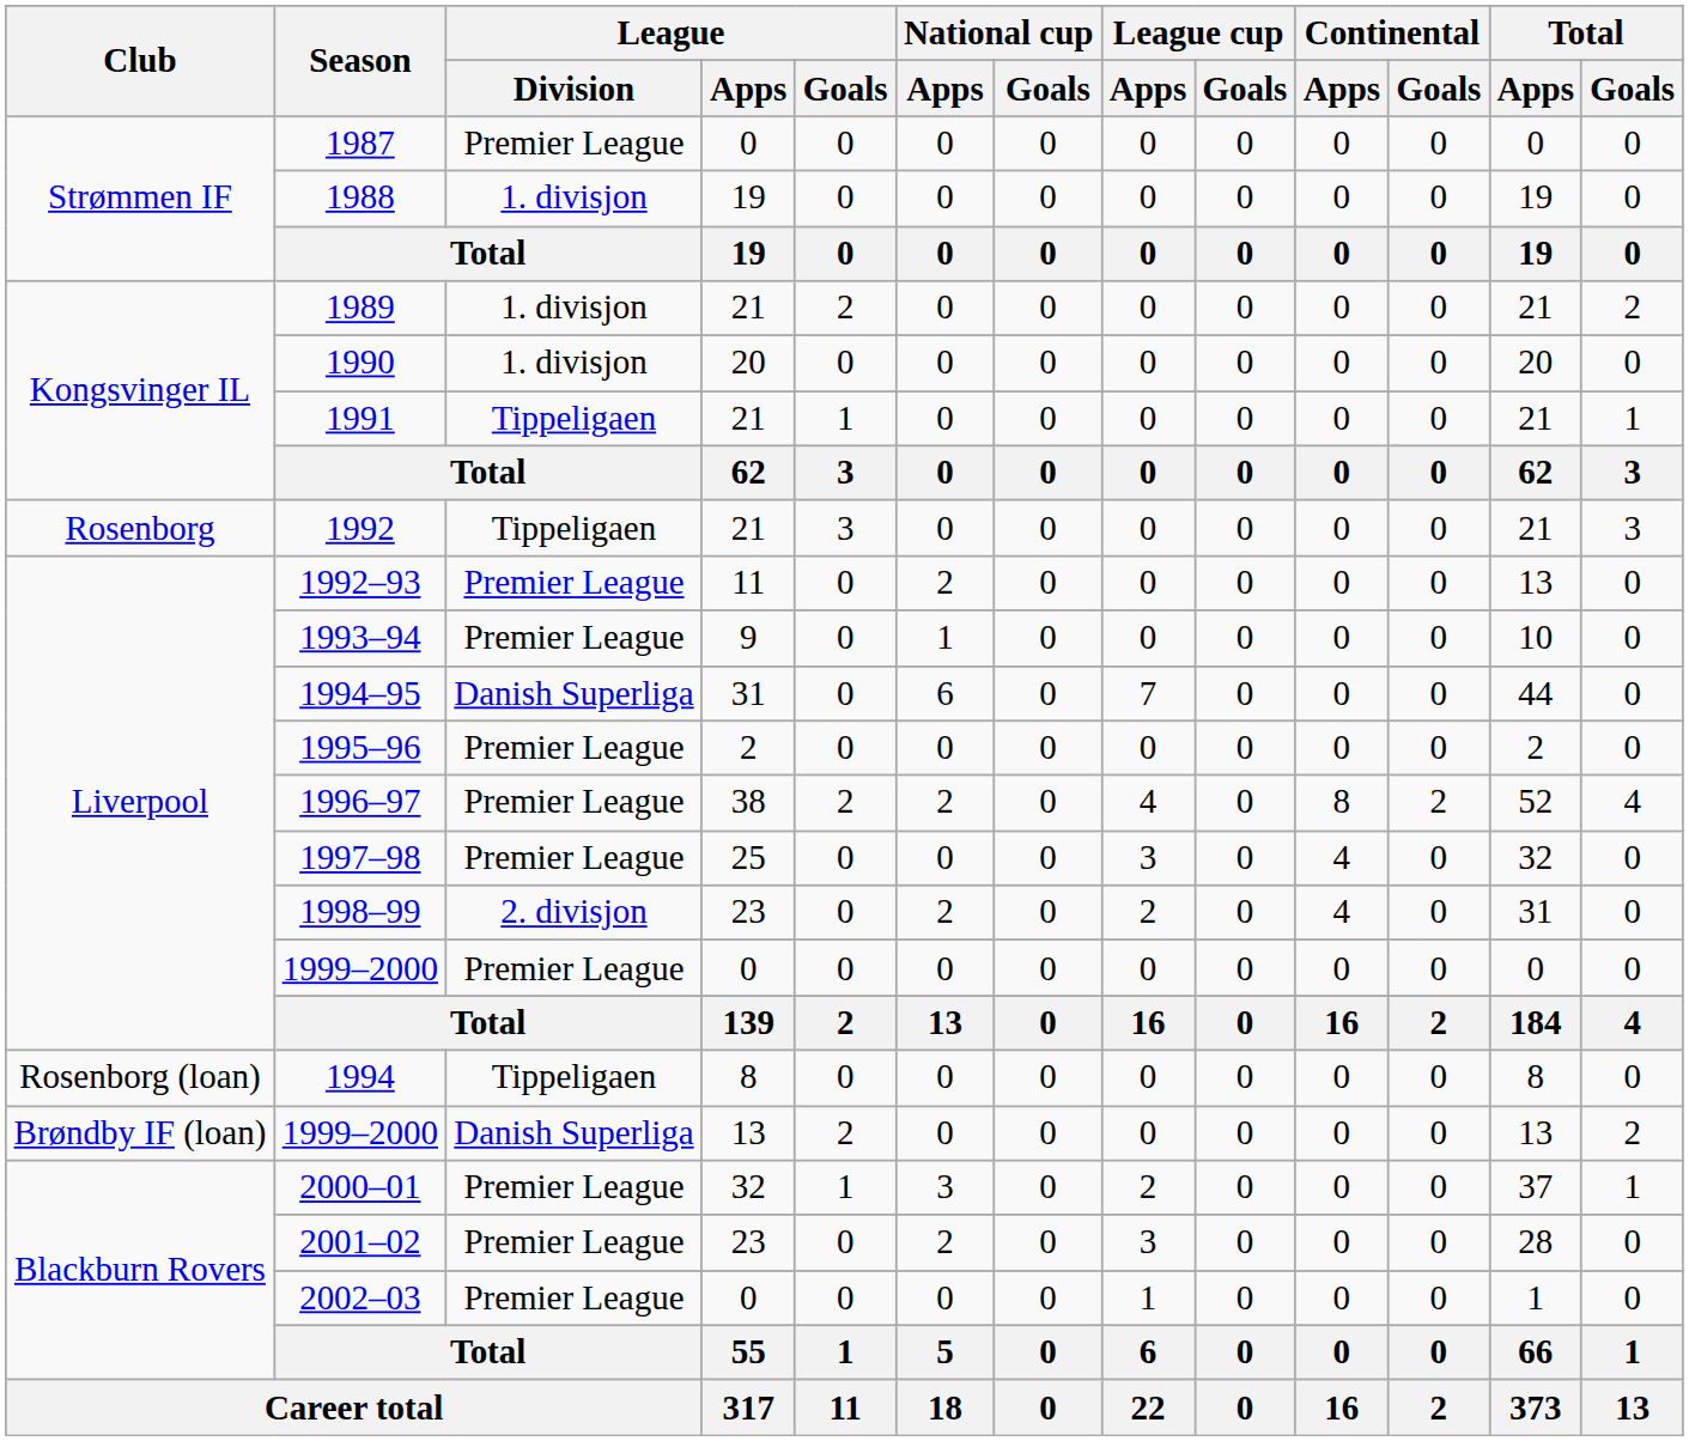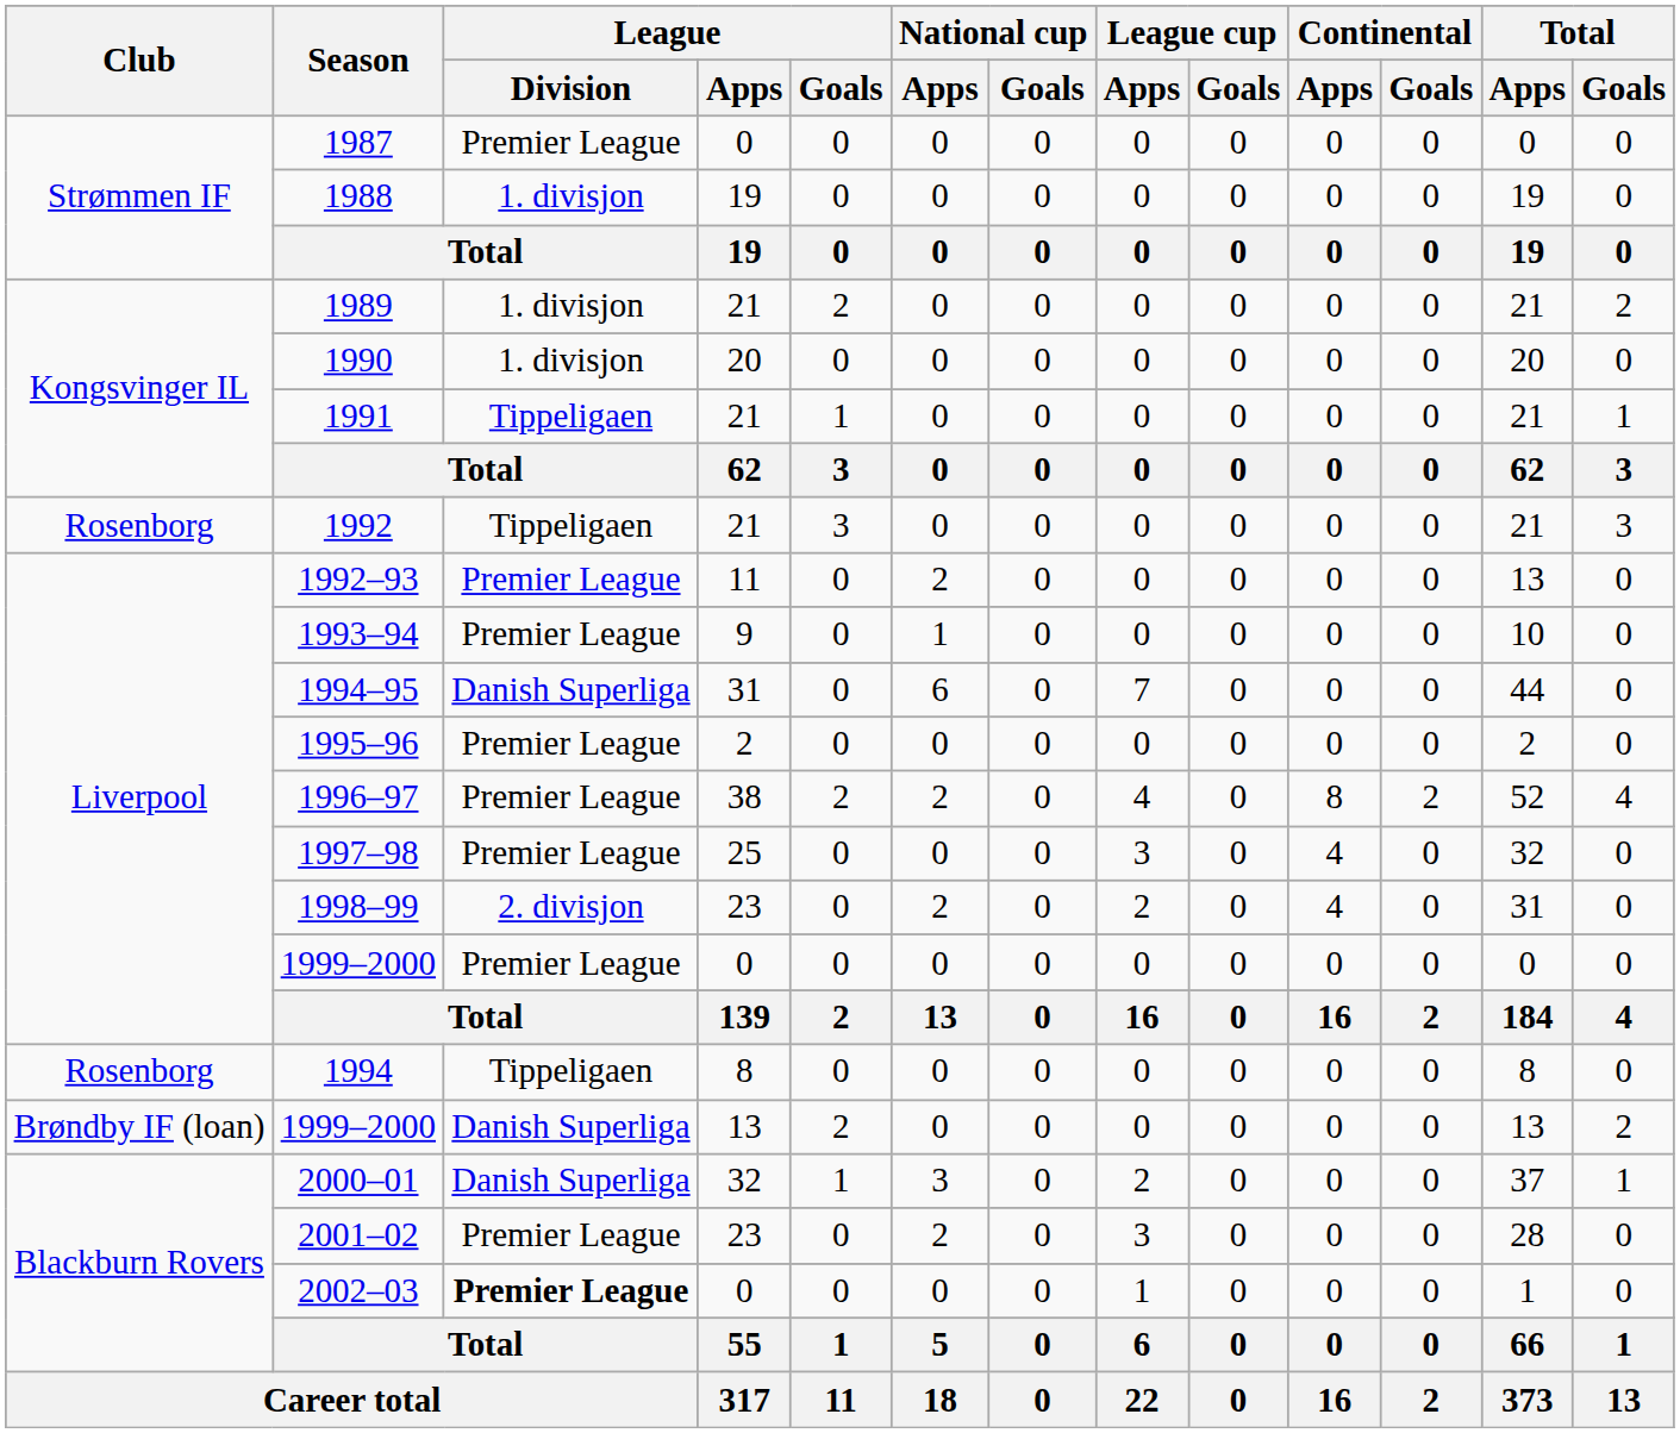 <table class="wikitable" style="text-align:center">
 <tr>
 <th rowspan="2">Club</th>
 <th rowspan="2">Season</th>
 <th colspan="3">League</th>
 <th colspan="2">National cup</th>
 <th colspan="2">League cup</th>
 <th colspan="2">Continental</th>
 <th colspan="2">Total</th>
 </tr>
 <tr>
 <th>Division</th>
 <th>Apps</th>
 <th>Goals</th>
 <th>Apps</th>
 <th>Goals</th>
 <th>Apps</th>
 <th>Goals</th>
 <th>Apps</th>
 <th>Goals</th>
 <th>Apps</th>
 <th>Goals</th>
 </tr>
 <tr>
 <td rowspan="3"><a href='#'>Strømmen IF</a></td>
 <td><a href='#'>1987</a></td>
 <td>Premier League</td>
 <td>0</td>
 <td>0</td>
 <td>0</td>
 <td>0</td>
 <td>0</td>
 <td>0</td>
 <td>0</td>
 <td>0</td>
 <td>0</td>
 <td>0</td>
 </tr>
 <tr>
 <td><a href='#'>1988</a></td>
 <td><a href='#'>1. divisjon</a></td>
 <td>19</td>
 <td>0</td>
 <td>0</td>
 <td>0</td>
 <td>0</td>
 <td>0</td>
 <td>0</td>
 <td>0</td>
 <td>19</td>
 <td>0</td>
 </tr>
 <tr>
 <th colspan="2">Total</th>
 <th>19</th>
 <th>0</th>
 <th>0</th>
 <th>0</th>
 <th>0</th>
 <th>0</th>
 <th>0</th>
 <th>0</th>
 <th>19</th>
 <th>0</th>
 </tr>
 <tr>
 <td rowspan="4"><a href='#'>Kongsvinger IL</a></td>
 <td><a href='#'>1989</a></td>
 <td>1. divisjon</td>
 <td>21</td>
 <td>2</td>
 <td>0</td>
 <td>0</td>
 <td>0</td>
 <td>0</td>
 <td>0</td>
 <td>0</td>
 <td>21</td>
 <td>2</td>
 </tr>
 <tr>
 <td><a href='#'>1990</a></td>
 <td>1. divisjon</td>
 <td>20</td>
 <td>0</td>
 <td>0</td>
 <td>0</td>
 <td>0</td>
 <td>0</td>
 <td>0</td>
 <td>0</td>
 <td>20</td>
 <td>0</td>
 </tr>
 <tr>
 <td><a href='#'>1991</a></td>
 <td><a href='#'>Tippeligaen</a></td>
 <td>21</td>
 <td>1</td>
 <td>0</td>
 <td>0</td>
 <td>0</td>
 <td>0</td>
 <td>0</td>
 <td>0</td>
 <td>21</td>
 <td>1</td>
 </tr>
 <tr>
 <th colspan="2">Total</th>
 <th>62</th>
 <th>3</th>
 <th>0</th>
 <th>0</th>
 <th>0</th>
 <th>0</th>
 <th>0</th>
 <th>0</th>
 <th>62</th>
 <th>3</th>
 </tr>
 <tr>
 <td><a href='#'>Rosenborg</a></td>
 <td><a href='#'>1992</a></td>
 <td>Tippeligaen</td>
 <td>21</td>
 <td>3</td>
 <td>0</td>
 <td>0</td>
 <td>0</td>
 <td>0</td>
 <td>0</td>
 <td>0</td>
 <td>21</td>
 <td>3</td>
 </tr>
 <tr>
 <td rowspan="9"><a href='#'>Liverpool</a></td>
 <td><a href='#'>1992–93</a></td>
 <td><a href='#'>Premier League</a></td>
 <td>11</td>
 <td>0</td>
 <td>2</td>
 <td>0</td>
 <td>0</td>
 <td>0</td>
 <td>0</td>
 <td>0</td>
 <td>13</td>
 <td>0</td>
 </tr>
 <tr>
 <td><a href='#'>1993–94</a></td>
 <td>Premier League</td>
 <td>9</td>
 <td>0</td>
 <td>1</td>
 <td>0</td>
 <td>0</td>
 <td>0</td>
 <td>0</td>
 <td>0</td>
 <td>10</td>
 <td>0</td>
 </tr>
 <tr>
 <td><a href='#'>1994–95</a></td>
 <td><a href='#'>Danish Superliga</a></td>
 <td>31</td>
 <td>0</td>
 <td>6</td>
 <td>0</td>
 <td>7</td>
 <td>0</td>
 <td>0</td>
 <td>0</td>
 <td>44</td>
 <td>0</td>
 </tr>
 <tr>
 <td><a href='#'>1995–96</a></td>
 <td>Premier League</td>
 <td>2</td>
 <td>0</td>
 <td>0</td>
 <td>0</td>
 <td>0</td>
 <td>0</td>
 <td>0</td>
 <td>0</td>
 <td>2</td>
 <td>0</td>
 </tr>
 <tr>
 <td><a href='#'>1996–97</a></td>
 <td>Premier League</td>
 <td>38</td>
 <td>2</td>
 <td>2</td>
 <td>0</td>
 <td>4</td>
 <td>0</td>
 <td>8</td>
 <td>2</td>
 <td>52</td>
 <td>4</td>
 </tr>
 <tr>
 <td><a href='#'>1997–98</a></td>
 <td>Premier League</td>
 <td>25</td>
 <td>0</td>
 <td>0</td>
 <td>0</td>
 <td>3</td>
 <td>0</td>
 <td>4</td>
 <td>0</td>
 <td>32</td>
 <td>0</td>
 </tr>
 <tr>
 <td><a href='#'>1998–99</a></td>
 <td><a href='#'>2. divisjon</a></td>
 <td>23</td>
 <td>0</td>
 <td>2</td>
 <td>0</td>
 <td>2</td>
 <td>0</td>
 <td>4</td>
 <td>0</td>
 <td>31</td>
 <td>0</td>
 </tr>
 <tr>
 <td><a href='#'>1999–2000</a></td>
 <td>Premier League</td>
 <td>0</td>
 <td>0</td>
 <td>0</td>
 <td>0</td>
 <td>0</td>
 <td>0</td>
 <td>0</td>
 <td>0</td>
 <td>0</td>
 <td>0</td>
 </tr>
 <tr>
 <th colspan="2">Total</th>
 <th>139</th>
 <th>2</th>
 <th>13</th>
 <th>0</th>
 <th>16</th>
 <th>0</th>
 <th>16</th>
 <th>2</th>
 <th>184</th>
 <th>4</th>
 </tr>
 <tr>
-<td>Rosenborg (loan)</td>
+<td><a href='#'>Rosenborg</a></td>
 <td><a href='#'>1994</a></td>
 <td>Tippeligaen</td>
 <td>8</td>
 <td>0</td>
 <td>0</td>
 <td>0</td>
 <td>0</td>
 <td>0</td>
 <td>0</td>
 <td>0</td>
 <td>8</td>
 <td>0</td>
 </tr>
 <tr>
 <td><a href='#'>Brøndby IF</a> (loan)</td>
 <td><a href='#'>1999–2000</a></td>
 <td><a href='#'>Danish Superliga</a></td>
 <td>13</td>
 <td>2</td>
 <td>0</td>
 <td>0</td>
 <td>0</td>
 <td>0</td>
 <td>0</td>
 <td>0</td>
 <td>13</td>
 <td>2</td>
 </tr>
 <tr>
 <td rowspan="4"><a href='#'>Blackburn Rovers</a></td>
 <td><a href='#'>2000–01</a></td>
-<td>Premier League</td>
+<td><a href='#'>Danish Superliga</a></td>
 <td>32</td>
 <td>1</td>
 <td>3</td>
 <td>0</td>
 <td>2</td>
 <td>0</td>
 <td>0</td>
 <td>0</td>
 <td>37</td>
 <td>1</td>
 </tr>
 <tr>
 <td><a href='#'>2001–02</a></td>
 <td>Premier League</td>
 <td>23</td>
 <td>0</td>
 <td>2</td>
 <td>0</td>
 <td>3</td>
 <td>0</td>
 <td>0</td>
 <td>0</td>
 <td>28</td>
 <td>0</td>
 </tr>
 <tr>
 <td><a href='#'>2002–03</a></td>
-<td>Premier League</td>
+<td><strong>Premier League</strong></td>
 <td>0</td>
 <td>0</td>
 <td>0</td>
 <td>0</td>
 <td>1</td>
 <td>0</td>
 <td>0</td>
 <td>0</td>
 <td>1</td>
 <td>0</td>
 </tr>
 <tr>
 <th colspan="2">Total</th>
 <th>55</th>
 <th>1</th>
 <th>5</th>
 <th>0</th>
 <th>6</th>
 <th>0</th>
 <th>0</th>
 <th>0</th>
 <th>66</th>
 <th>1</th>
 </tr>
 <tr>
 <th colspan="3">Career total</th>
 <th>317</th>
 <th>11</th>
 <th>18</th>
 <th>0</th>
 <th>22</th>
 <th>0</th>
 <th>16</th>
 <th>2</th>
 <th>373</th>
 <th>13</th>
 </tr>
 </table>
